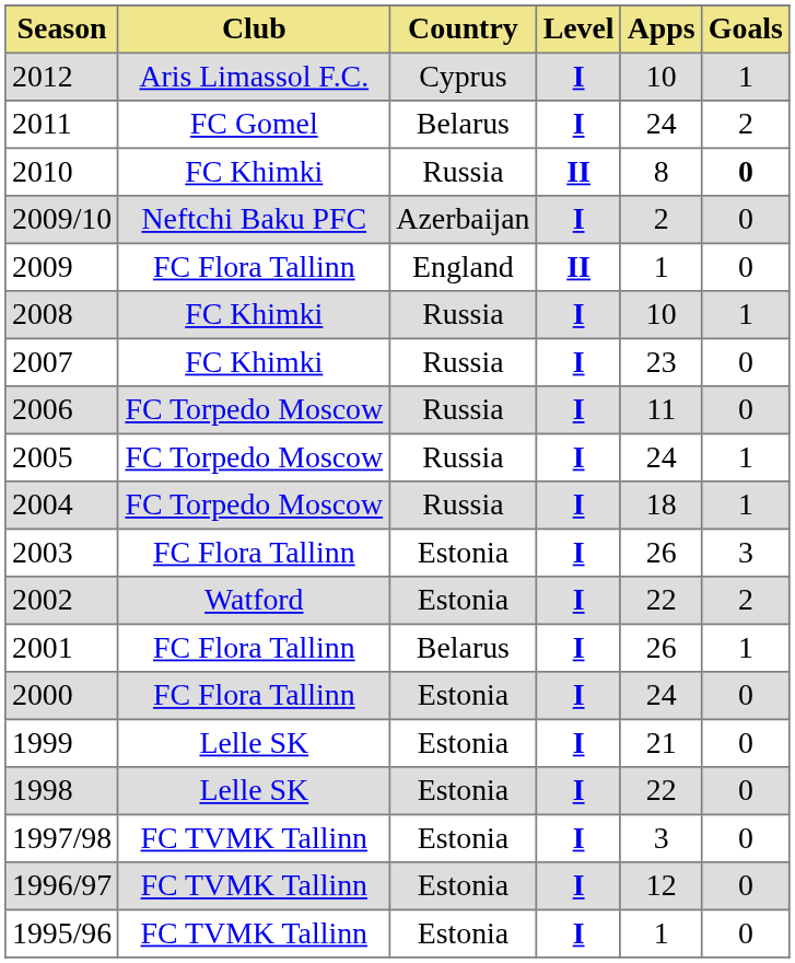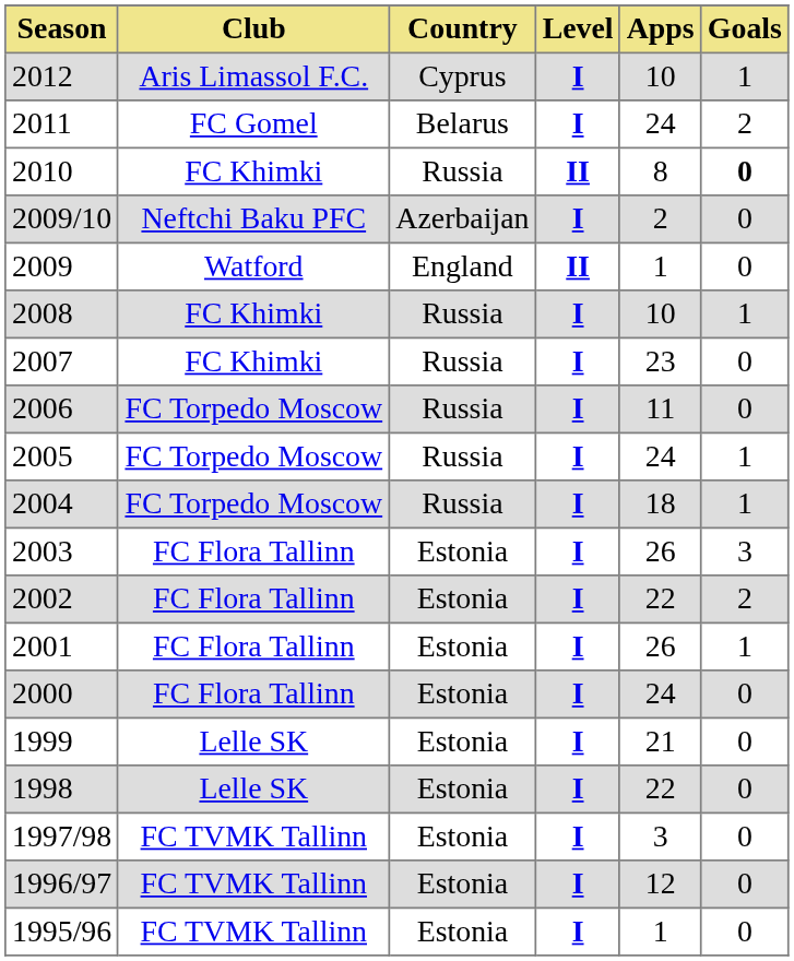 <table border=1 cellpadding=3 style="border-collapse: collapse;">
 <tr align=center style=background:#efefefe>
 </tr>
 <tr ---- bgcolor="#F0E68C" align="center">
 <th>Season</th>
 <th>Club</th>
 <th>Country</th>
 <th>Level</th>
 <th>Apps</th>
 <th>Goals</th>
 </tr>
 <tr bgcolor=#dddddd>
 <td>2012</td>
 <td align=center><a href='#'>Aris Limassol F.C.</a></td>
 <td align=center>Cyprus</td>
 <td align=center><strong><a href='#'>I</a></strong></td>
 <td align=center>10</td>
 <td align=center>1</td>
 </tr>
 <tr>
 <td>2011</td>
 <td align=center><a href='#'>FC Gomel</a></td>
 <td align=center>Belarus</td>
 <td align=center><strong><a href='#'>I</a></strong></td>
 <td align=center>24</td>
 <td align=center>2</td>
 </tr>
 <tr>
 <td>2010</td>
 <td align=center><a href='#'>FC Khimki</a></td>
 <td align=center>Russia</td>
 <td align=center><strong><a href='#'>II</a></strong></td>
 <td align=center>8</td>
 <td align=center><strong>0</strong></td>
 </tr>
 <tr bgcolor=#dddddd>
 <td>2009/10</td>
 <td align=center><a href='#'>Neftchi Baku PFC</a></td>
 <td align=center>Azerbaijan</td>
 <td align=center><strong><a href='#'>I</a></strong></td>
 <td align=center>2</td>
 <td align=center>0</td>
 </tr>
 <tr>
 <td>2009</td>
-<td align=center><a href='#'>FC Flora Tallinn</a></td>
+<td align=center><a href='#'>Watford</a></td>
 <td align=center>England</td>
 <td align=center><strong><a href='#'>II</a></strong></td>
 <td align=center>1</td>
 <td align=center>0</td>
 </tr>
 <tr bgcolor=#dddddd>
 <td>2008</td>
 <td align=center><a href='#'>FC Khimki</a></td>
 <td align=center>Russia</td>
 <td align=center><strong><a href='#'>I</a></strong></td>
 <td align=center>10</td>
 <td align=center>1</td>
 </tr>
 <tr>
 <td>2007</td>
 <td align=center><a href='#'>FC Khimki</a></td>
 <td align=center>Russia</td>
 <td align=center><strong><a href='#'>I</a></strong></td>
 <td align=center>23</td>
 <td align=center>0</td>
 </tr>
 <tr bgcolor=#dddddd>
 <td>2006</td>
 <td align=center><a href='#'>FC Torpedo Moscow</a></td>
 <td align=center>Russia</td>
 <td align=center><strong><a href='#'>I</a></strong></td>
 <td align=center>11</td>
 <td align=center>0</td>
 </tr>
 <tr>
 <td>2005</td>
 <td align=center><a href='#'>FC Torpedo Moscow</a></td>
 <td align=center>Russia</td>
 <td align=center><strong><a href='#'>I</a></strong></td>
 <td align=center>24</td>
 <td align=center>1</td>
 </tr>
 <tr bgcolor=#dddddd>
 <td>2004</td>
 <td align=center><a href='#'>FC Torpedo Moscow</a></td>
 <td align=center>Russia</td>
 <td align=center><strong><a href='#'>I</a></strong></td>
 <td align=center>18</td>
 <td align=center>1</td>
 </tr>
 <tr>
 <td>2003</td>
 <td align=center><a href='#'>FC Flora Tallinn</a></td>
 <td align=center>Estonia</td>
 <td align=center><strong><a href='#'>I</a></strong></td>
 <td align=center>26</td>
 <td align=center>3</td>
 </tr>
 <tr bgcolor=#dddddd>
 <td>2002</td>
-<td align=center><a href='#'>Watford</a></td>
+<td align=center><a href='#'>FC Flora Tallinn</a></td>
 <td align=center>Estonia</td>
 <td align=center><strong><a href='#'>I</a></strong></td>
 <td align=center>22</td>
 <td align=center>2</td>
 </tr>
 <tr>
 <td>2001</td>
 <td align=center><a href='#'>FC Flora Tallinn</a></td>
-<td align=center>Belarus</td>
+<td align=center>Estonia</td>
 <td align=center><strong><a href='#'>I</a></strong></td>
 <td align=center>26</td>
 <td align=center>1</td>
 </tr>
 <tr bgcolor=#dddddd>
 <td>2000</td>
 <td align=center><a href='#'>FC Flora Tallinn</a></td>
 <td align=center>Estonia</td>
 <td align=center><strong><a href='#'>I</a></strong></td>
 <td align=center>24</td>
 <td align=center>0</td>
 </tr>
 <tr>
 <td>1999</td>
 <td align=center><a href='#'>Lelle SK</a></td>
 <td align=center>Estonia</td>
 <td align=center><strong><a href='#'>I</a></strong></td>
 <td align=center>21</td>
 <td align=center>0</td>
 </tr>
 <tr bgcolor=#dddddd>
 <td>1998</td>
 <td align=center><a href='#'>Lelle SK</a></td>
 <td align=center>Estonia</td>
 <td align=center><strong><a href='#'>I</a></strong></td>
 <td align=center>22</td>
 <td align=center>0</td>
 </tr>
 <tr>
 <td>1997/98</td>
 <td align=center><a href='#'>FC TVMK Tallinn</a></td>
 <td align=center>Estonia</td>
 <td align=center><strong><a href='#'>I</a></strong></td>
 <td align=center>3</td>
 <td align=center>0</td>
 </tr>
 <tr bgcolor=#dddddd>
 <td>1996/97</td>
 <td align=center><a href='#'>FC TVMK Tallinn</a></td>
 <td align=center>Estonia</td>
 <td align=center><strong><a href='#'>I</a></strong></td>
 <td align=center>12</td>
 <td align=center>0</td>
 </tr>
 <tr>
 <td>1995/96</td>
 <td align=center><a href='#'>FC TVMK Tallinn</a></td>
 <td align=center>Estonia</td>
 <td align=center><strong><a href='#'>I</a></strong></td>
 <td align=center>1</td>
 <td align=center>0</td>
 </tr>
 </table>
